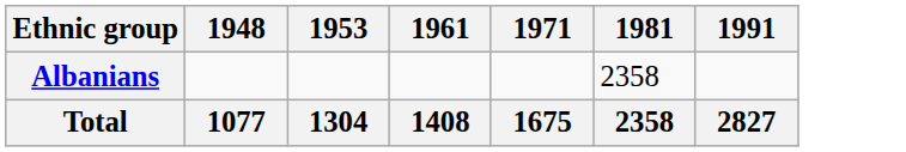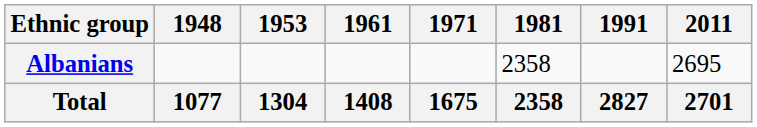 <table class="wikitable">
 <tr>
 <th>Ethnic group</th>
 <th style="width: 3em;">1948</th>
 <th style="width: 3em;">1953</th>
 <th style="width: 3em;">1961</th>
 <th style="width: 3em;">1971</th>
 <th style="width: 3em;">1981</th>
 <th style="width: 3em;">1991</th>
+<th style="width: 3em;">2011</th>
 </tr>
 <tr>
 <th><a href='#'>Albanians</a></th>
 <td></td>
 <td></td>
 <td></td>
 <td></td>
 <td>2358</td>
 <td></td>
+<td>2695</td>
 </tr>
 <tr>
 <th>Total</th>
 <th>1077</th>
 <th>1304</th>
 <th>1408</th>
 <th>1675</th>
 <th>2358 </th>
 <th>2827</th>
+<th>2701</th>
 </tr>
 </table>
